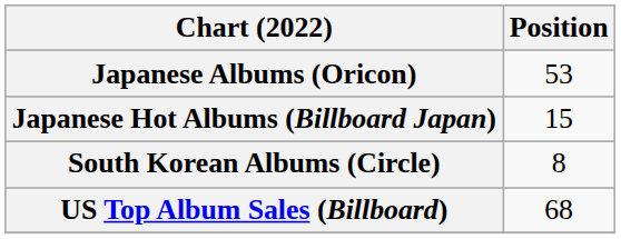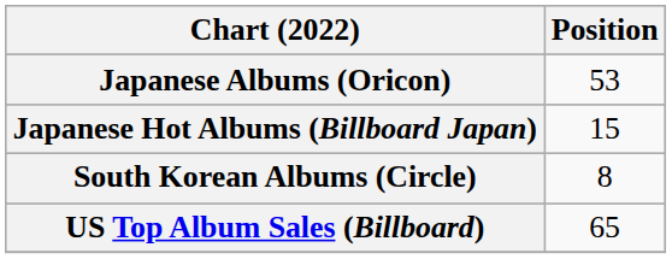 <table class="wikitable sortable plainrowheaders" style="text-align:center">
 <tr>
 <th scope="col">Chart (2022)</th>
 <th scope="col">Position</th>
 </tr>
 <tr>
 <th scope="row">Japanese Albums (Oricon)</th>
 <td>53</td>
 </tr>
 <tr>
 <th scope="row">Japanese Hot Albums (<em>Billboard Japan</em>)</th>
 <td>15</td>
 </tr>
 <tr>
 <th scope="row">South Korean Albums (Circle)</th>
 <td>8</td>
 </tr>
 <tr>
 <th scope="row">US <a href='#'>Top Album Sales</a> (<em>Billboard</em>)</th>
-<td>68</td>
+<td>65</td>
 </tr>
 <tr>
 </tr>
 </table>
